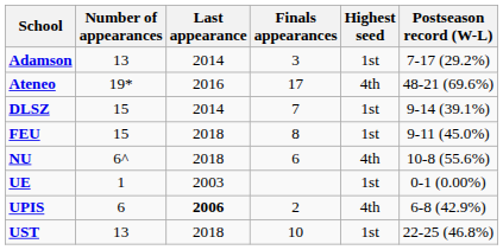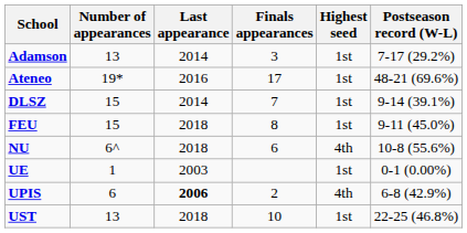 <table class="wikitable">
 <tr>
 <th>School</th>
 <th>Number of<br>appearances</th>
 <th>Last<br>appearance</th>
 <th>Finals<br>appearances</th>
 <th>Highest<br>seed</th>
 <th>Postseason<br>record (W-L)</th>
 </tr>
 <tr align="center">
 <td align="left"><strong><a href='#'>Adamson</a></strong></td>
 <td>13</td>
 <td>2014</td>
 <td>3</td>
 <td>1st</td>
 <td>7-17 (29.2%)</td>
 </tr>
 <tr align="center">
 <td align="left"><strong><a href='#'>Ateneo</a></strong></td>
 <td>19*</td>
 <td>2016</td>
 <td>17</td>
-<td>4th</td>
+<td>1st</td>
 <td>48-21 (69.6%)</td>
 </tr>
 <tr align="center">
 <td align="left"><strong><a href='#'>DLSZ</a></strong></td>
 <td>15</td>
 <td>2014</td>
 <td>7</td>
 <td>1st</td>
 <td>9-14 (39.1%)</td>
 </tr>
 <tr align="center">
 <td align="left"><strong><a href='#'>FEU</a></strong></td>
 <td>15</td>
 <td>2018</td>
 <td>8</td>
 <td>1st</td>
 <td>9-11 (45.0%)</td>
 </tr>
 <tr align="center">
 <td align="left"><strong><a href='#'>NU</a></strong></td>
 <td>6^</td>
 <td>2018</td>
 <td>6</td>
 <td>4th</td>
 <td>10-8 (55.6%)</td>
 </tr>
 <tr align="center">
 <td align="left"><strong><a href='#'>UE</a></strong></td>
 <td>1</td>
 <td>2003</td>
 <td></td>
 <td>1st</td>
 <td>0-1 (0.00%)</td>
 </tr>
 <tr align="center">
 <td align="left"><strong><a href='#'>UPIS</a></strong></td>
 <td>6</td>
 <td><strong>2006</strong></td>
 <td>2</td>
 <td>4th</td>
 <td>6-8 (42.9%)</td>
 </tr>
 <tr align="center">
 <td align="left"><strong><a href='#'>UST</a></strong></td>
 <td>13</td>
 <td>2018</td>
 <td>10</td>
 <td>1st</td>
 <td>22-25 (46.8%)</td>
 </tr>
 </table>
